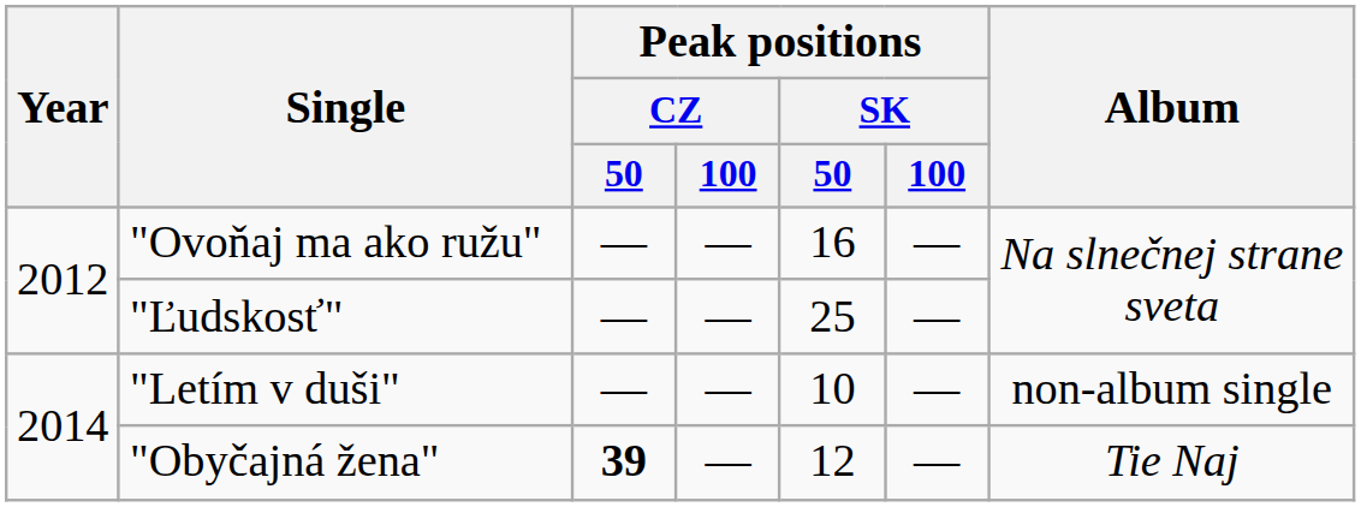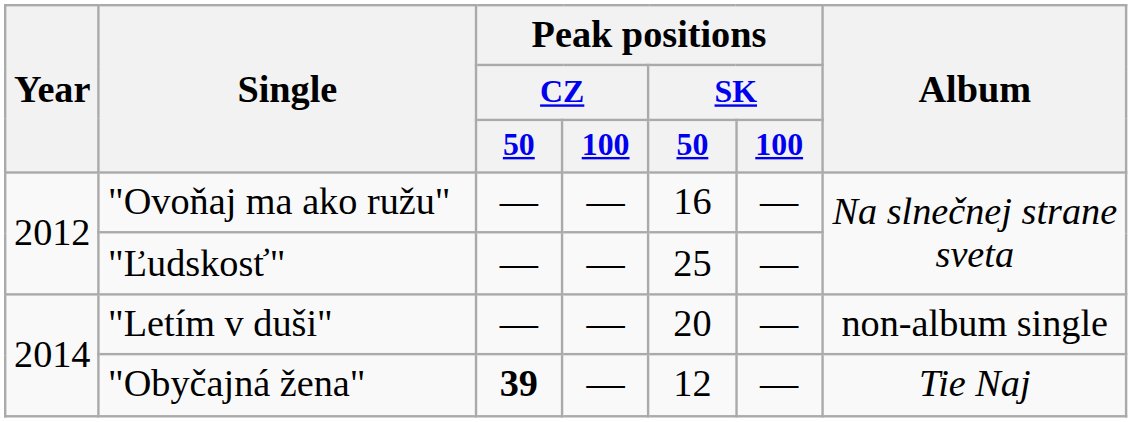 <table class="wikitable">
 <tr>
 <th rowspan="3" width="30">Year</th>
 <th rowspan="3" width="150">Single</th>
 <th colspan="4" width="120">Peak positions</th>
 <th rowspan="3" width="120">Album</th>
 </tr>
 <tr style="font-size:smaller;">
 <th colspan="2" width="60"><a href='#'>CZ</a></th>
 <th colspan="2" width="60"><a href='#'>SK</a></th>
 </tr>
 <tr style="font-size:smaller;">
 <th width="30"><a href='#'>50</a></th>
 <th width="30"><a href='#'>100</a></th>
 <th width="30"><a href='#'>50</a></th>
 <th width="30"><a href='#'>100</a></th>
 </tr>
 <tr>
 <td rowspan="2">2012</td>
 <td>"Ovoňaj ma ako ružu"</td>
 <td align="center">—</td>
 <td align="center">—</td>
 <td align="center">16</td>
 <td align="center">—</td>
 <td rowspan="2" align="center"><em>Na slnečnej strane sveta</em></td>
 </tr>
 <tr>
 <td>"Ľudskosť"</td>
 <td align="center">—</td>
 <td align="center">—</td>
 <td align="center">25</td>
 <td align="center">—</td>
 </tr>
 <tr>
 <td rowspan="2">2014</td>
 <td>"Letím v duši"</td>
 <td align="center">—</td>
 <td align="center">—</td>
-<td align="center">10</td>
+<td align="center">20</td>
 <td align="center">—</td>
 <td rowspan="1" align="center">non-album single</td>
 </tr>
 <tr>
 <td>"Obyčajná žena"</td>
 <td align="center"><strong>39</strong></td>
 <td align="center">—</td>
 <td align="center">12</td>
 <td align="center">—</td>
 <td rowspan="1" align="center"><em>Tie Naj</em></td>
 </tr>
 </table>
